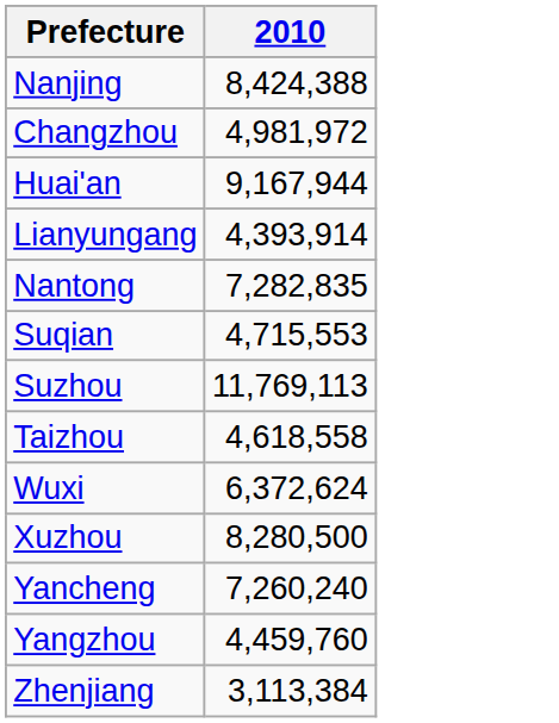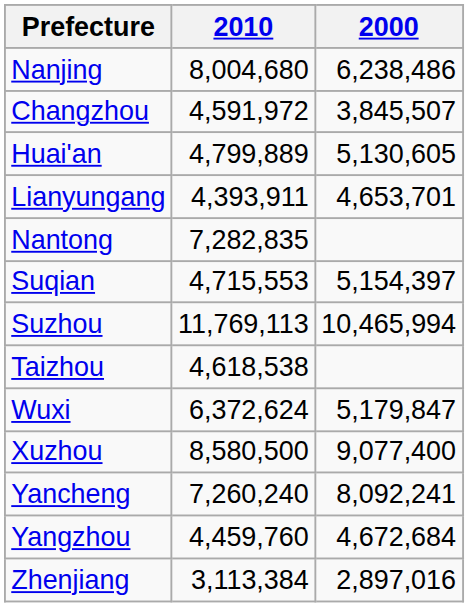 <table class="wikitable sortable" style="font-size:90%;" align="center">
 <tr>
 <th>Prefecture</th>
 <th><a href='#'>2010</a></th>
+<th><a href='#'>2000</a></th>
 </tr>
 <tr --------->
 <td><a href='#'>Nanjing</a></td>
-<td style="text-align: right;">8,424,388</td>
+<td style="text-align: right;">8,004,680</td>
+<td style="text-align: right;">6,238,486</td>
 </tr>
 <tr --------->
 <td><a href='#'>Changzhou</a></td>
-<td style="text-align: right;">4,981,972</td>
+<td style="text-align: right;">4,591,972</td>
+<td style="text-align: right;">3,845,507</td>
 </tr>
 <tr --------->
 <td><a href='#'>Huai'an</a></td>
-<td style="text-align: right;">9,167,944</td>
+<td style="text-align: right;">4,799,889</td>
+<td style="text-align: right;">5,130,605</td>
 </tr>
 <tr --------->
 <td><a href='#'>Lianyungang</a></td>
-<td style="text-align: right;">4,393,914</td>
+<td style="text-align: right;">4,393,911</td>
+<td style="text-align: right;">4,653,701</td>
 </tr>
 <tr --------->
 <td><a href='#'>Nantong</a></td>
 <td style="text-align: right;">7,282,835</td>
+<td style="text-align: right;"></td>
 </tr>
 <tr --------->
 <td><a href='#'>Suqian</a></td>
 <td style="text-align: right;">4,715,553</td>
+<td style="text-align: right;">5,154,397</td>
 </tr>
 <tr --------->
 <td><a href='#'>Suzhou</a></td>
 <td style="text-align: right;">11,769,113</td>
+<td style="text-align: right;">10,465,994</td>
 </tr>
 <tr --------->
 <td><a href='#'>Taizhou</a></td>
-<td style="text-align: right;">4,618,558</td>
+<td style="text-align: right;">4,618,538</td>
+<td style="text-align: right;"></td>
 </tr>
 <tr --------->
 <td><a href='#'>Wuxi</a></td>
 <td style="text-align: right;">6,372,624</td>
+<td style="text-align: right;">5,179,847</td>
 </tr>
 <tr --------->
 <td><a href='#'>Xuzhou</a></td>
-<td style="text-align: right;">8,280,500</td>
+<td style="text-align: right;">8,580,500</td>
+<td style="text-align: right;">9,077,400</td>
 </tr>
 <tr --------->
 <td><a href='#'>Yancheng</a></td>
 <td style="text-align: right;">7,260,240</td>
+<td style="text-align: right;">8,092,241</td>
 </tr>
 <tr --------->
 <td><a href='#'>Yangzhou</a></td>
 <td style="text-align: right;">4,459,760</td>
+<td style="text-align: right;">4,672,684</td>
 </tr>
 <tr --------->
 <td><a href='#'>Zhenjiang</a></td>
 <td style="text-align: right;">3,113,384</td>
+<td style="text-align: right;">2,897,016</td>
 </tr>
 </table>
